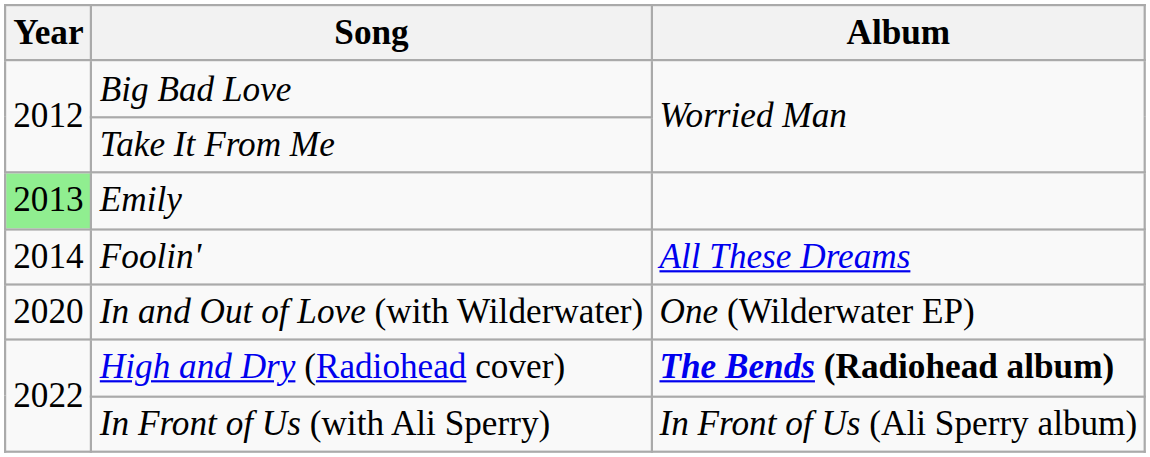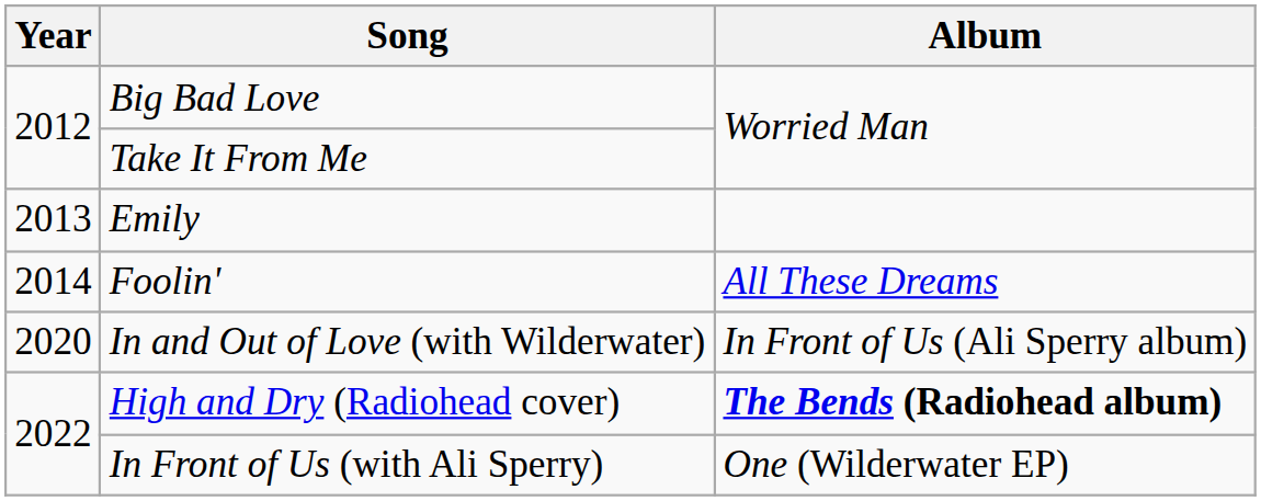 <table class="wikitable">
 <tr>
 <th>Year</th>
 <th>Song</th>
 <th>Album</th>
 </tr>
 <tr>
 <td rowspan=2>2012</td>
 <td><em>Big Bad Love</em></td>
 <td rowspan=2><em>Worried Man</em></td>
 </tr>
 <tr>
 <td><em>Take It From Me</em></td>
 </tr>
 <tr>
-<td style="background: lightgreen;">2013</td>
+<td>2013</td>
 <td><em>Emily</em></td>
 <td></td>
 </tr>
 <tr>
 <td>2014</td>
 <td><em>Foolin' </em></td>
 <td><em><a href='#'>All These Dreams</a></em></td>
 </tr>
 <tr>
 <td>2020</td>
 <td><em>In and Out of Love</em> (with Wilderwater)</td>
-<td><em>One</em> (Wilderwater EP)</td>
+<td><em>In Front of Us</em> (Ali Sperry album)</td>
 </tr>
 <tr>
 <td rowspan=2>2022</td>
 <td><em><a href='#'>High and Dry</a></em> (<a href='#'>Radiohead</a> cover)</td>
 <td><strong><em><a href='#'>The Bends</a></em> (Radiohead album)</strong></td>
 </tr>
 <tr>
 <td><em>In Front of Us</em> (with Ali Sperry)</td>
-<td><em>In Front of Us</em> (Ali Sperry album)</td>
+<td><em>One</em> (Wilderwater EP)</td>
 </tr>
 </table>
